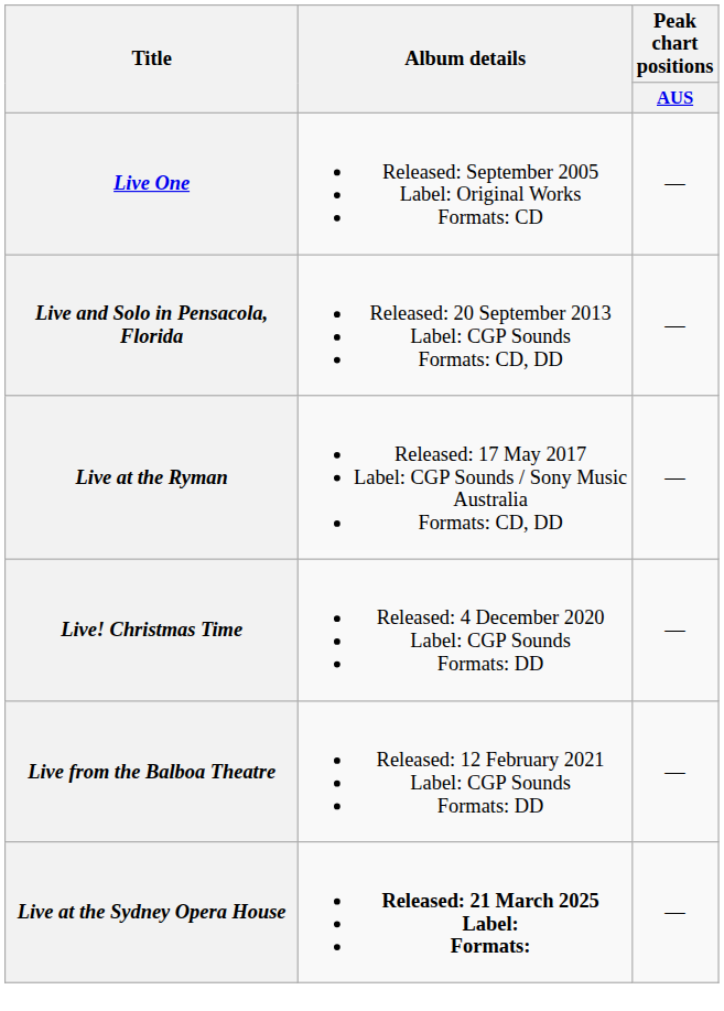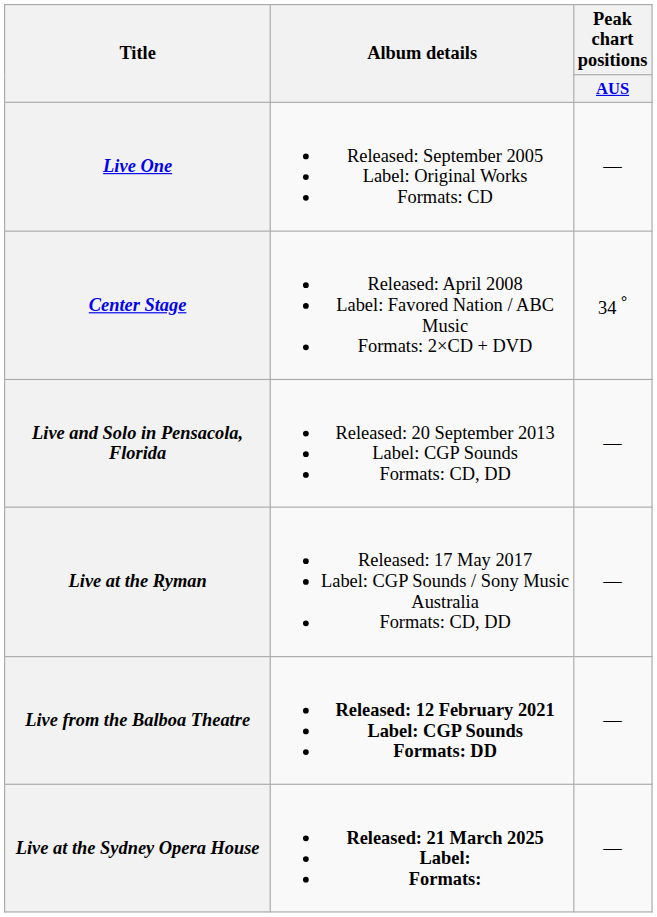 <table class="wikitable plainrowheaders" style="text-align:center;" border="1">
 <tr>
 <th scope="col" rowspan="2" style="width:14em;">Title</th>
 <th scope="col" rowspan="2" style="width:16em;">Album details</th>
 <th scope="col" colspan="1">Peak chart positions</th>
 </tr>
 <tr>
 <th scope="col" style="width:3em;font-size:90%;"><a href='#'>AUS</a><br></th>
 </tr>
 <tr>
 <th scope="row"><em><a href='#'>Live One</a></em></th>
 <td><br><ul><li>Released: September 2005</li><li>Label: Original Works</li><li>Formats: CD</li></ul></td>
 <td>—</td>
 </tr>
 <tr>
+<th scope="row"><em><a href='#'>Center Stage</a></em></th>
+<td><br><ul><li>Released: April 2008</li><li>Label: Favored Nation / ABC Music</li><li>Formats: 2×CD + DVD</li></ul></td>
+<td>34 <sup><strong>°</strong></sup></td>
+</tr>
+<tr>
 <th scope="row"><em>Live and Solo in Pensacola, Florida</em></th>
 <td><br><ul><li>Released: 20 September 2013</li><li>Label: CGP Sounds</li><li>Formats: CD, DD</li></ul></td>
 <td>—</td>
 </tr>
 <tr>
 <th scope="row"><em>Live at the Ryman</em></th>
 <td><br><ul><li>Released: 17 May 2017</li><li>Label: CGP Sounds / Sony Music Australia</li><li>Formats: CD, DD</li></ul></td>
 <td>—</td>
 </tr>
 <tr>
-<th scope="row"><em>Live! Christmas Time</em></th>
-<td><br><ul><li>Released: 4 December 2020</li><li>Label: CGP Sounds</li><li>Formats: DD</li></ul></td>
-<td>—</td>
-</tr>
-<tr>
 <th scope="row"><em>Live from the Balboa Theatre</em></th>
-<td><br><ul><li>Released: 12 February 2021</li><li>Label: CGP Sounds</li><li>Formats: DD</li></ul></td>
+<td><strong><br><ul><li>Released: 12 February 2021</li><li>Label: CGP Sounds</li><li>Formats: DD</li></ul></strong></td>
 <td>—</td>
 </tr>
 <tr>
 <th scope="row"><em>Live at the Sydney Opera House</em></th>
 <td><strong><br><ul><li>Released: 21 March 2025</li><li>Label:</li><li>Formats:</li></ul></strong></td>
 <td>—</td>
 </tr>
 </table>
